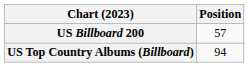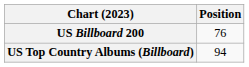 <table class="wikitable sortable plainrowheaders" style="text-align:center">
 <tr>
 <th scope="col">Chart (2023)</th>
 <th scope="col">Position</th>
 </tr>
 <tr>
 <th scope="row">US <em>Billboard</em> 200</th>
-<td>57</td>
+<td>76</td>
 </tr>
 <tr>
 <th scope="row">US Top Country Albums (<em>Billboard</em>)</th>
 <td>94</td>
 </tr>
 </table>
